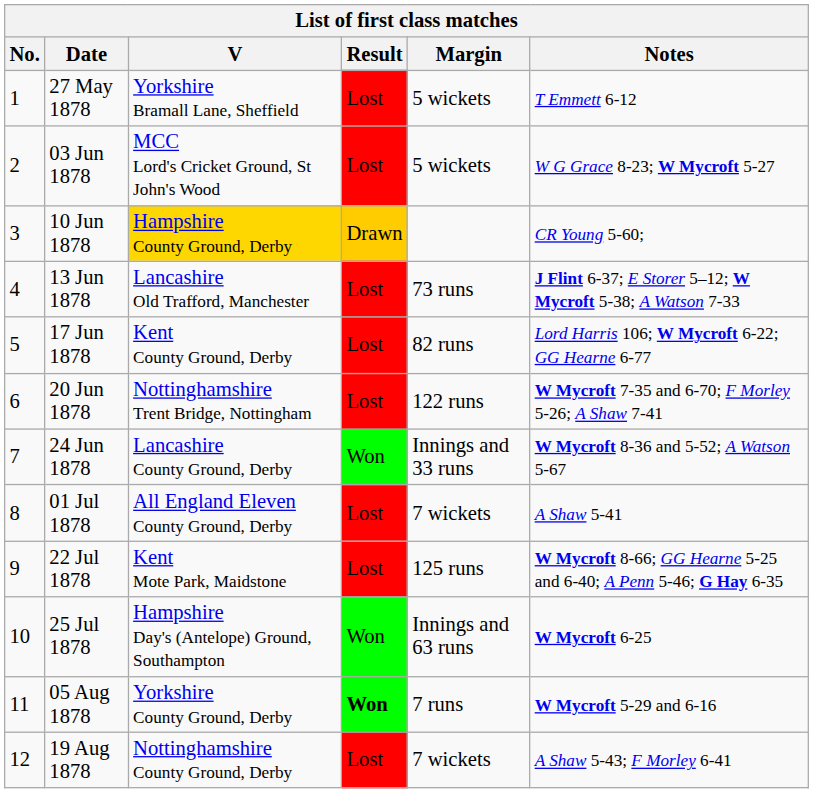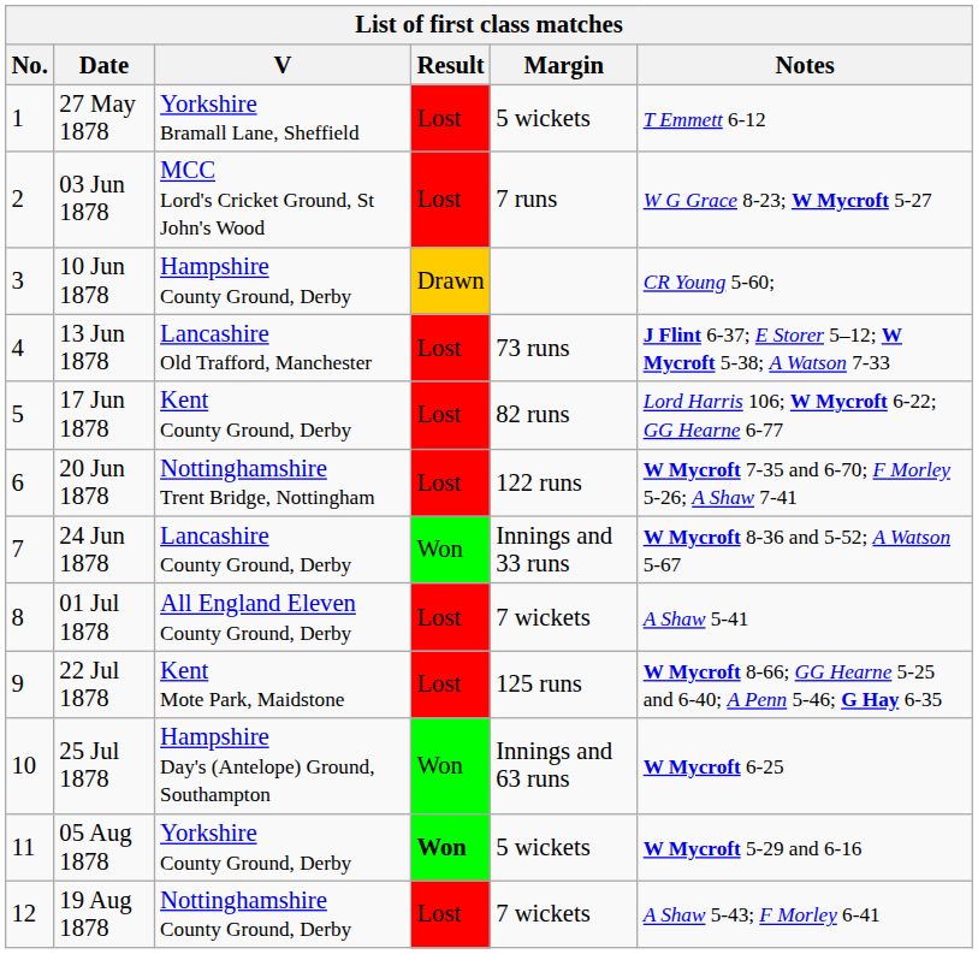 <table class="wikitable" width="100%">
 <tr>
 <th bgcolor="#efefef" colspan=6>List of first class matches</th>
 </tr>
 <tr bgcolor="#efefef"!No.>
 <th>No.</th>
 <th>Date</th>
 <th>V</th>
 <th>Result</th>
 <th>Margin</th>
 <th>Notes</th>
 </tr>
 <tr>
 <td>1</td>
 <td>27 May 1878</td>
 <td><a href='#'>Yorkshire</a><br><small> Bramall Lane, Sheffield  </small></td>
 <td bgcolor="#FF0000">Lost</td>
 <td>5 wickets</td>
 <td><small> <em><a href='#'>T Emmett</a></em> 6-12 </small></td>
 </tr>
 <tr>
 <td>2</td>
 <td>03 Jun 1878</td>
 <td><a href='#'>MCC</a><br><small>Lord's Cricket Ground, St John's Wood </small></td>
 <td bgcolor="#FF0000">Lost</td>
-<td>5 wickets</td>
+<td>7 runs</td>
 <td><small> <em><a href='#'>W G Grace</a></em> 8-23; <strong><a href='#'>W Mycroft</a></strong> 5-27 </small></td>
 </tr>
 <tr>
 <td>3</td>
 <td>10 Jun 1878</td>
-<td style="background: gold;"><a href='#'>Hampshire</a><br><small>County Ground, Derby </small></td>
+<td><a href='#'>Hampshire</a><br><small>County Ground, Derby </small></td>
 <td bgcolor="#FFCC00">Drawn</td>
 <td></td>
 <td><small> <em><a href='#'>CR Young</a></em> 5-60; </small></td>
 </tr>
 <tr>
 <td>4</td>
 <td>13 Jun 1878</td>
 <td><a href='#'>Lancashire</a> <br><small>Old Trafford, Manchester </small></td>
 <td bgcolor="#FF0000">Lost</td>
 <td>73 runs</td>
 <td><small> <strong><a href='#'>J Flint</a></strong>  6-37; <em><a href='#'>E Storer</a></em> 5–12; <strong><a href='#'>W Mycroft</a></strong> 5-38; <em><a href='#'>A Watson</a></em>   7-33 </small></td>
 </tr>
 <tr>
 <td>5</td>
 <td>17 Jun 1878</td>
 <td><a href='#'>Kent</a> <br><small>County Ground, Derby </small></td>
 <td bgcolor="#FF0000">Lost</td>
 <td>82 runs</td>
 <td><small> <em><a href='#'>Lord Harris</a></em> 106; <strong><a href='#'>W Mycroft</a></strong> 6-22; <em><a href='#'>GG Hearne</a></em>  6-77 </small></td>
 </tr>
 <tr>
 <td>6</td>
 <td>20 Jun 1878</td>
 <td><a href='#'>Nottinghamshire</a> <br><small>  Trent Bridge, Nottingham </small></td>
 <td bgcolor="#FF0000">Lost</td>
 <td>122 runs</td>
 <td><small> <strong><a href='#'>W Mycroft</a></strong> 7-35 and 6-70; <em><a href='#'>F Morley</a></em> 5-26; <em><a href='#'>A Shaw</a></em> 7-41</small></td>
 </tr>
 <tr>
 <td>7</td>
 <td>24 Jun 1878</td>
 <td><a href='#'>Lancashire</a> <br><small> County Ground, Derby </small></td>
 <td bgcolor="#00FF00">Won</td>
 <td>Innings and 33 runs</td>
 <td><small> <strong><a href='#'>W Mycroft</a></strong> 8-36 and 5-52; <em><a href='#'>A Watson</a></em>  5-67 </small></td>
 </tr>
 <tr>
 <td>8</td>
 <td>01 Jul 1878</td>
 <td><a href='#'>All England Eleven</a><br><small>County Ground, Derby </small></td>
 <td bgcolor="#FF0000">Lost</td>
 <td>7 wickets</td>
 <td><small> <em><a href='#'>A Shaw</a></em> 5-41 </small></td>
 </tr>
 <tr>
 <td>9</td>
 <td>22 Jul 1878</td>
 <td><a href='#'>Kent</a> <br><small> Mote Park, Maidstone </small></td>
 <td bgcolor="#FF0000">Lost</td>
 <td>125 runs</td>
 <td><small> <strong><a href='#'>W Mycroft</a></strong> 8-66; <em><a href='#'>GG Hearne</a></em>   5-25 and 6-40; <em><a href='#'>A Penn</a></em> 5-46; <strong><a href='#'>G Hay</a></strong>  6-35</small></td>
 </tr>
 <tr>
 <td>10</td>
 <td>25 Jul 1878</td>
 <td><a href='#'>Hampshire</a><br><small>Day's (Antelope) Ground, Southampton</small></td>
 <td bgcolor="#00FF00">Won</td>
 <td>Innings and 63 runs</td>
 <td><small> <strong><a href='#'>W Mycroft</a></strong> 6-25 </small></td>
 </tr>
 <tr>
 <td>11</td>
 <td>05 Aug 1878</td>
 <td><a href='#'>Yorkshire</a><br><small>County Ground, Derby</small></td>
 <td bgcolor="#00FF00"><strong>Won</strong></td>
-<td>7 runs</td>
+<td>5 wickets</td>
 <td><small> <strong><a href='#'>W Mycroft</a></strong> 5-29 and 6-16</small></td>
 </tr>
 <tr>
 <td>12</td>
 <td>19 Aug 1878</td>
 <td><a href='#'>Nottinghamshire</a> <br><small>  County Ground, Derby </small></td>
 <td bgcolor="#FF0000">Lost</td>
 <td>7 wickets</td>
 <td><small> <em><a href='#'>A Shaw</a></em> 5-43; <em><a href='#'>F Morley</a></em> 6-41 </small></td>
 </tr>
 </table>
